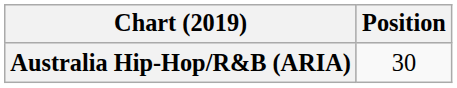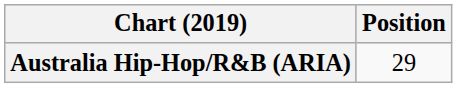 <table class="wikitable plainrowheaders" style="text-align:center">
 <tr>
 <th scope="col">Chart (2019)</th>
 <th scope="col">Position</th>
 </tr>
 <tr>
 <th scope="row">Australia Hip-Hop/R&B (ARIA)</th>
-<td>30</td>
+<td>29</td>
 </tr>
 </table>
